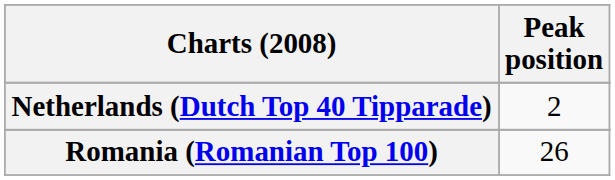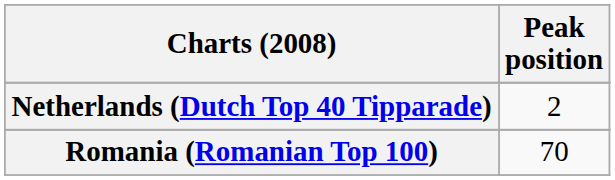 <table class="wikitable sortable plainrowheaders" style="text-align:center">
 <tr>
 <th>Charts (2008)</th>
 <th>Peak<br>position</th>
 </tr>
 <tr>
 </tr>
 <tr>
 <th scope="row">Netherlands (<a href='#'>Dutch Top 40 Tipparade</a>)</th>
 <td>2</td>
 </tr>
 <tr>
 </tr>
 <tr>
 <th scope="row">Romania (<a href='#'>Romanian Top 100</a>)</th>
-<td>26</td>
+<td>70</td>
 </tr>
 </table>
